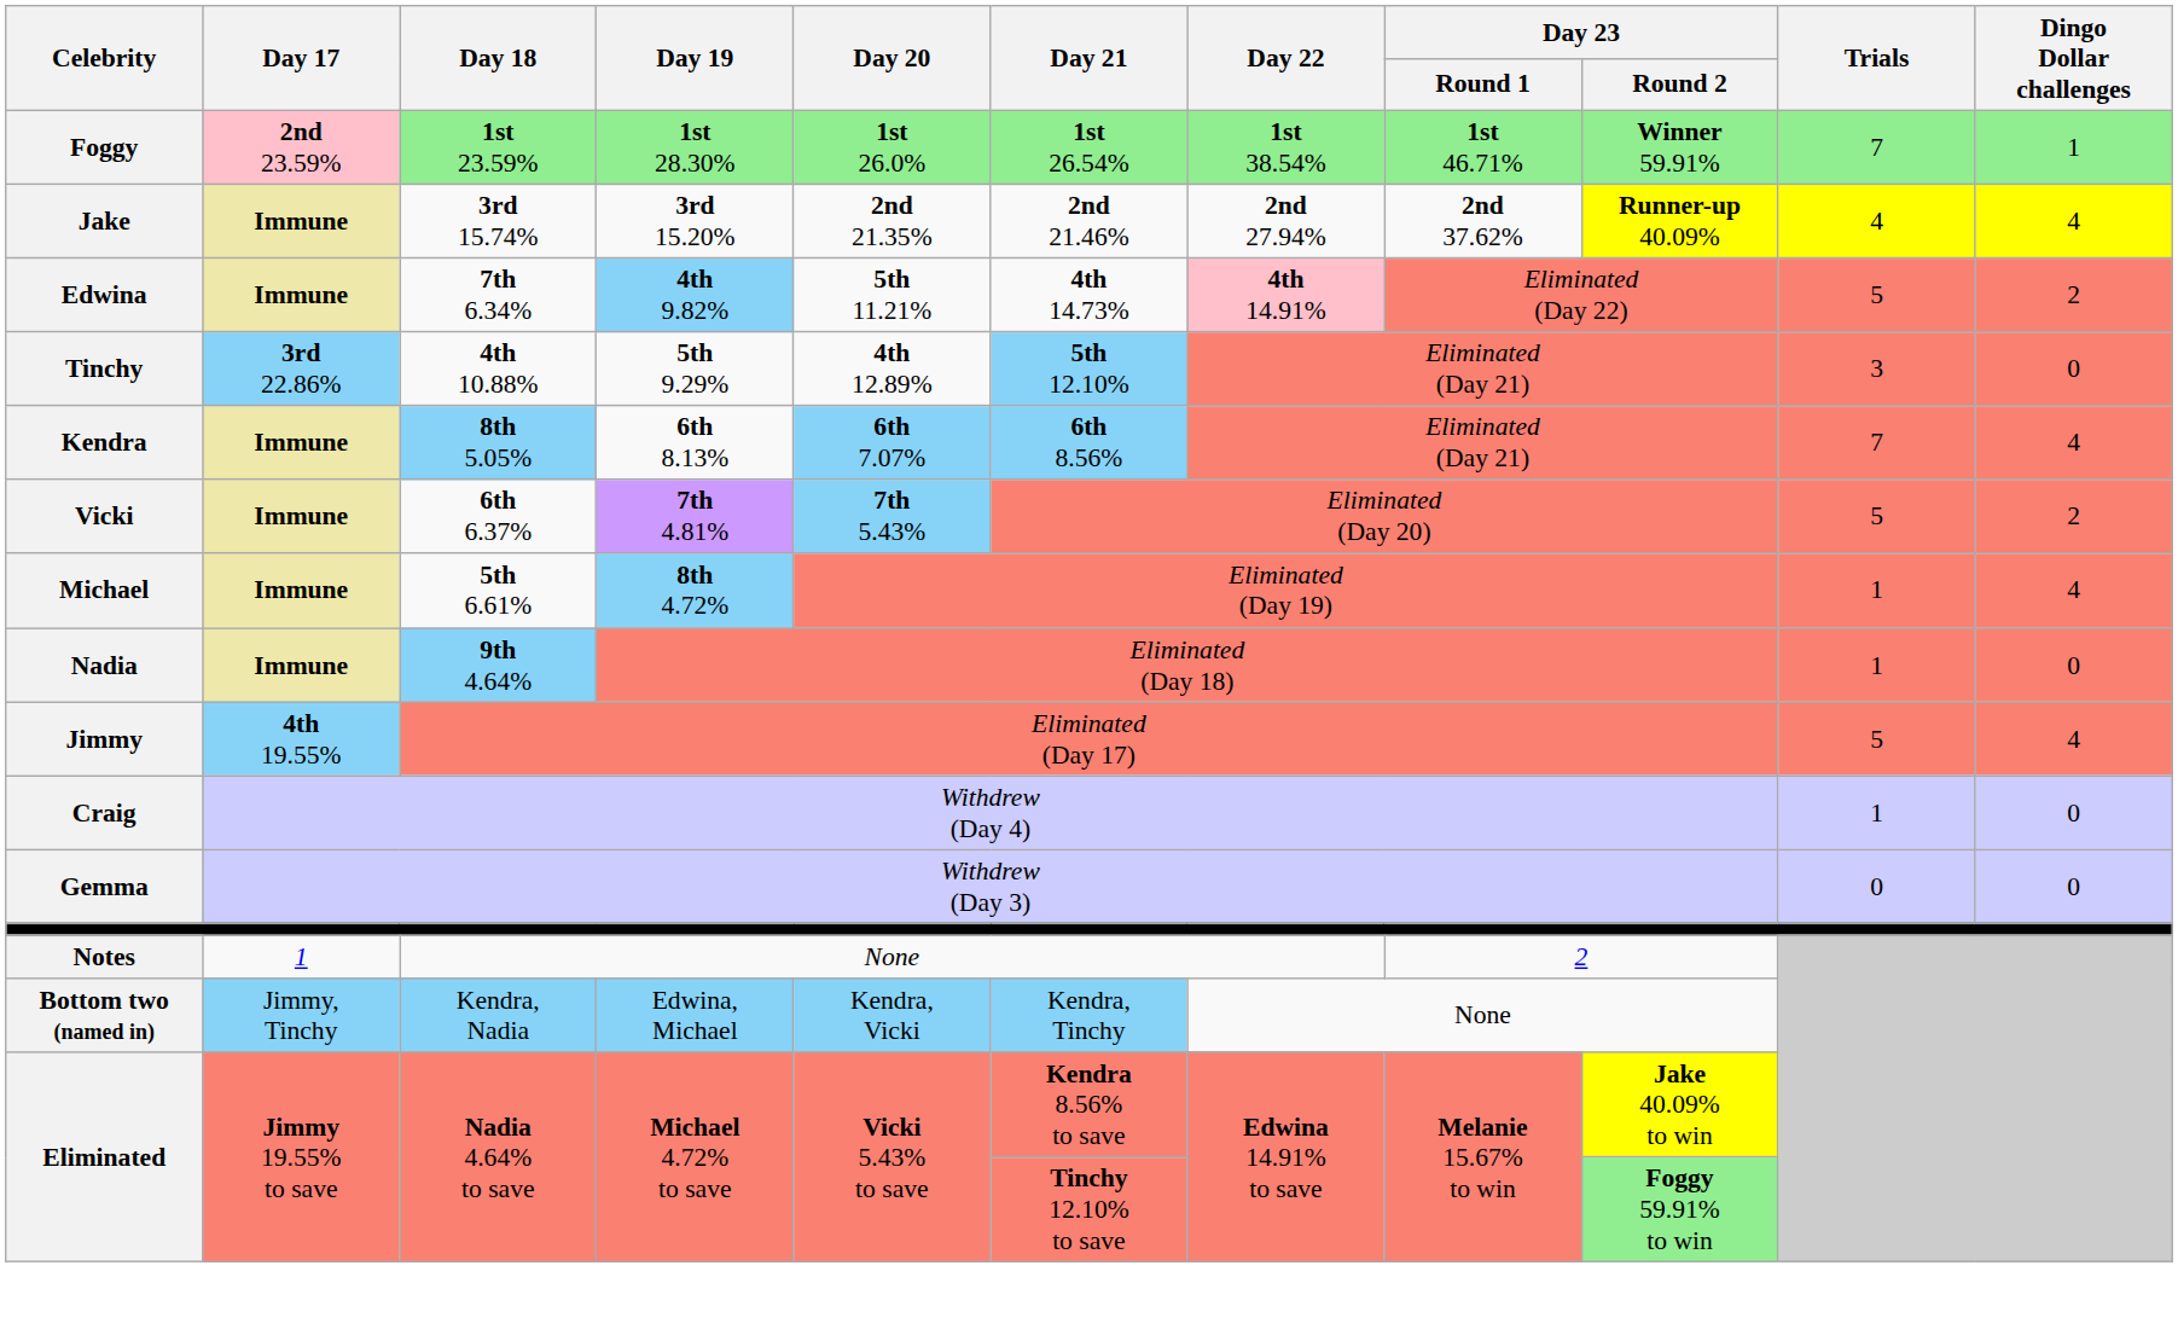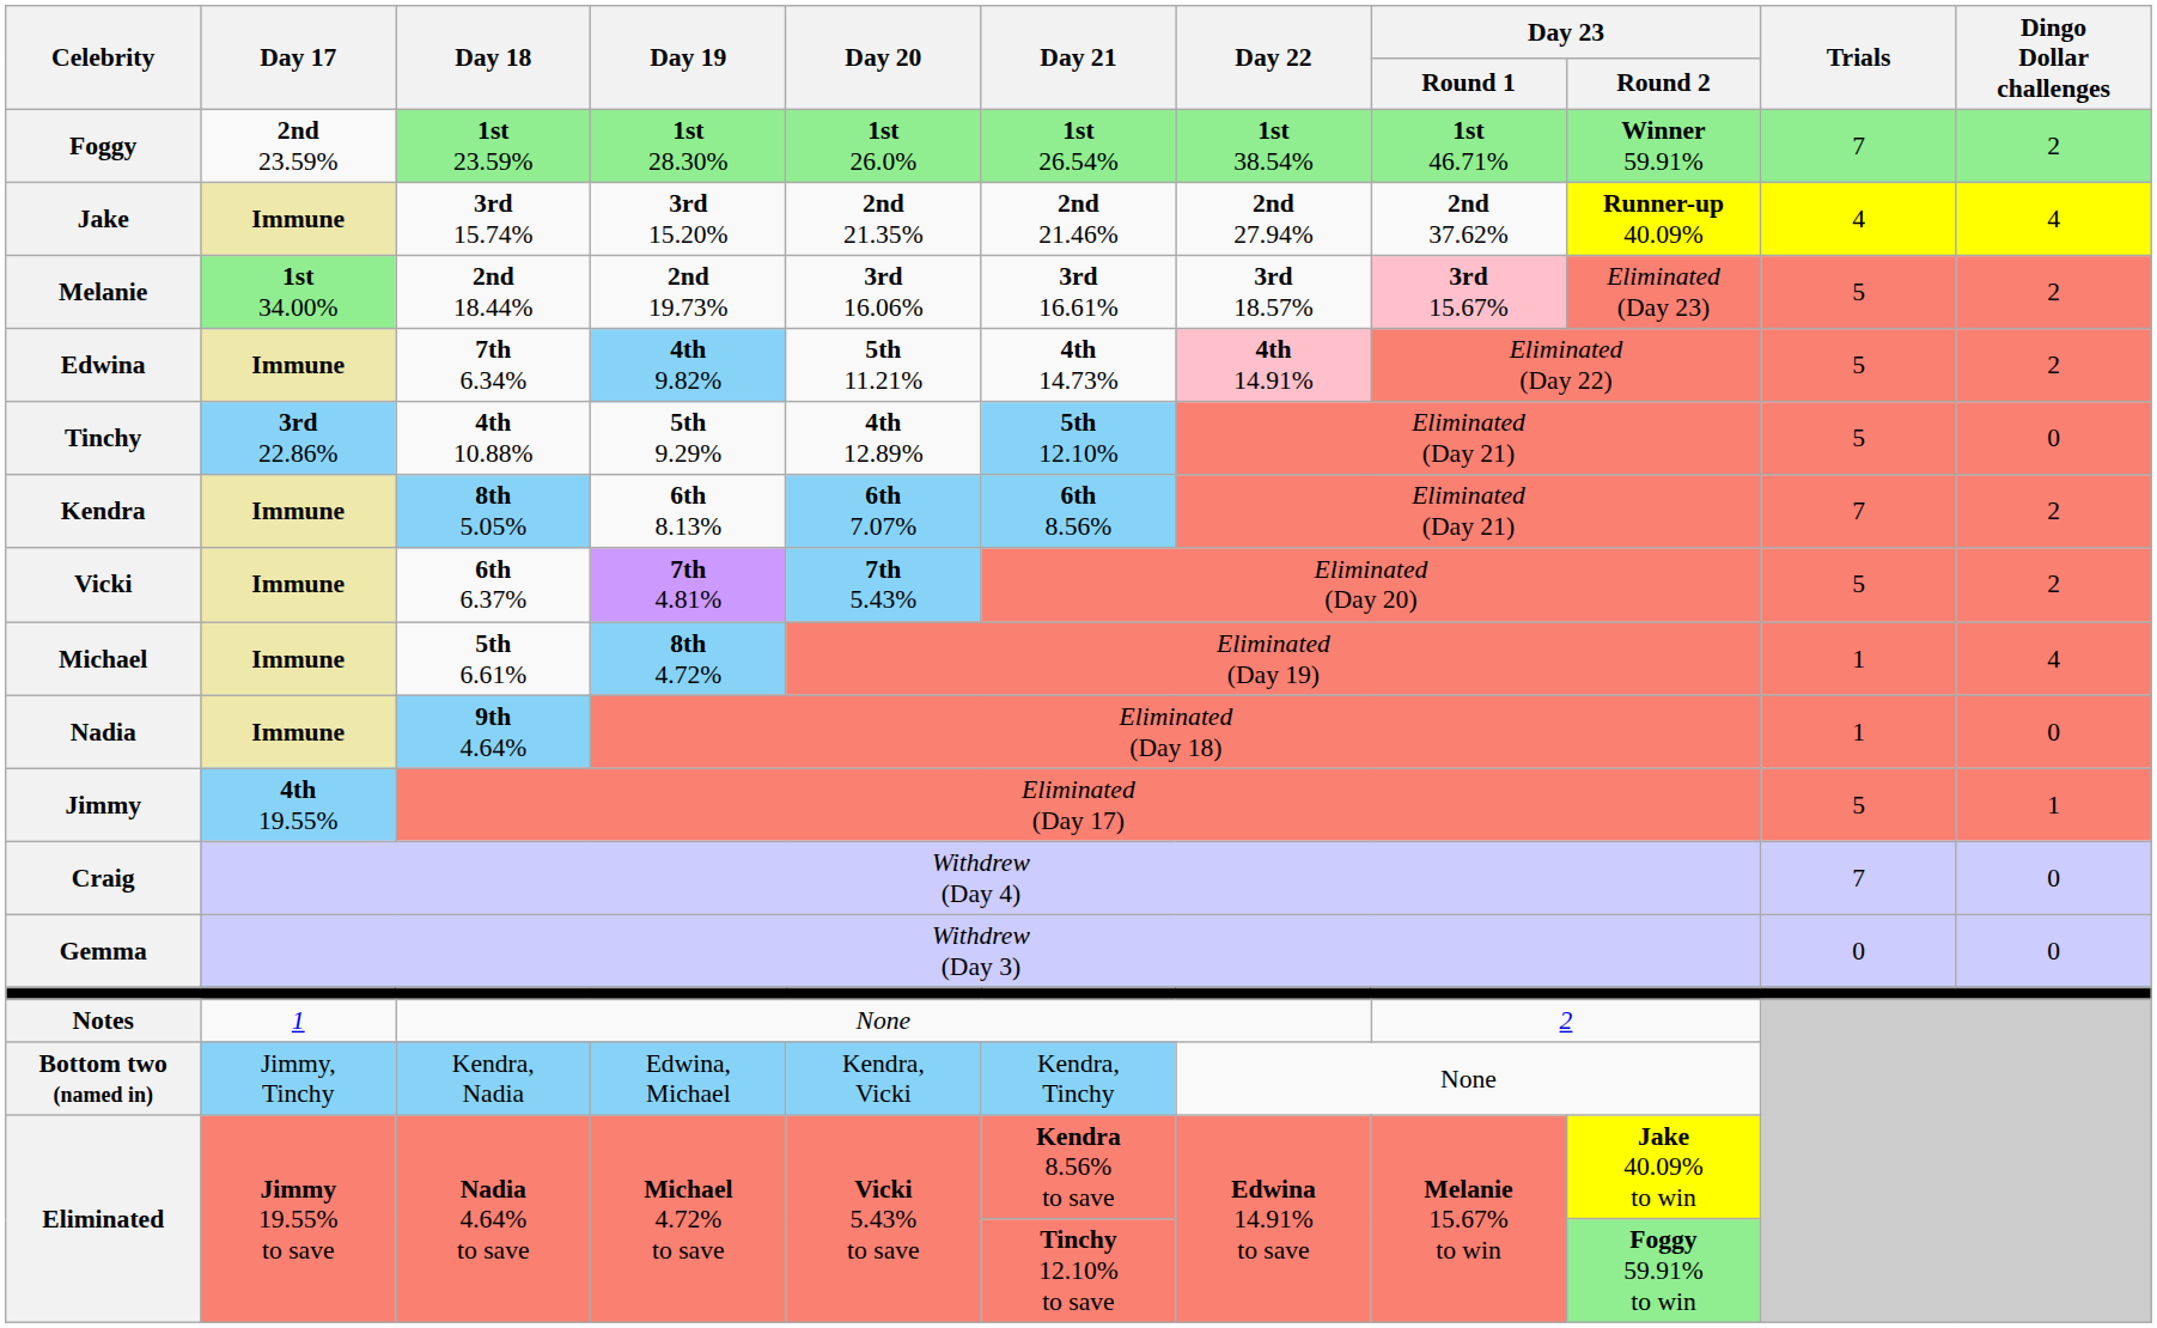 <table class="wikitable" style="text-align:center; font-size:95%; width:100%;">
 <tr>
 <th style="width:7%" rowspan=2>Celebrity</th>
 <th style="width:7%" rowspan=2>Day 17</th>
 <th style="width:7%" rowspan=2>Day 18</th>
 <th style="width:7%" rowspan=2>Day 19</th>
 <th style="width:7%" rowspan=2>Day 20</th>
 <th style="width:7%" rowspan=2>Day 21</th>
 <th style="width:7%" rowspan=2>Day 22</th>
 <th style="width:7%" colspan=2>Day 23</th>
 <th style="width:7%" rowspan=2>Trials</th>
 <th style="width:7%" rowspan=2>Dingo<br>Dollar<br>challenges</th>
 </tr>
 <tr>
 <th style="width:7%">Round 1</th>
 <th style="width:7%">Round 2</th>
 </tr>
 <tr>
 <th>Foggy</th>
-<td style="background: pink;"><strong>2nd</strong><br>23.59%</td>
+<td><strong>2nd</strong><br>23.59%</td>
 <td style="background:lightgreen;"><strong>1st</strong><br>23.59%</td>
 <td style="background:lightgreen;"><strong>1st</strong><br>28.30%</td>
 <td style="background:lightgreen;"><strong>1st</strong><br>26.0%</td>
 <td style="background:lightgreen;"><strong>1st</strong><br>26.54%</td>
 <td style="background:lightgreen;"><strong>1st</strong><br>38.54%</td>
 <td style="background:lightgreen;"><strong>1st</strong><br>46.71%</td>
 <td style="background:lightgreen"><strong>Winner</strong><br>59.91%</td>
 <td style="background:lightgreen">7</td>
-<td style="background:lightgreen">1</td>
+<td style="background:lightgreen">2</td>
 </tr>
 <tr>
 <th>Jake</th>
 <td style="background:#eee8aa;"><strong>Immune</strong></td>
 <td><strong>3rd</strong><br>15.74%</td>
 <td><strong>3rd</strong><br>15.20%</td>
 <td><strong>2nd</strong><br>21.35%</td>
 <td><strong>2nd</strong><br>21.46%</td>
 <td><strong>2nd</strong> <br>27.94%</td>
 <td><strong>2nd</strong><br>37.62%</td>
 <td style="background:yellow;"><strong>Runner-up</strong><br>40.09%</td>
 <td style="background:yellow;">4</td>
 <td style="background:yellow;">4</td>
+</tr>
+<tr>
+<th>Melanie</th>
+<td style="background:lightgreen;"><strong>1st</strong><br>34.00%</td>
+<td><strong>2nd</strong><br>18.44%</td>
+<td><strong>2nd</strong><br>19.73%</td>
+<td><strong>3rd</strong><br>16.06%</td>
+<td><strong>3rd</strong><br>16.61%</td>
+<td><strong>3rd</strong><br>18.57%</td>
+<td style="background:pink"><strong>3rd</strong><br>15.67%</td>
+<td style="background:salmon;"><em>Eliminated</em><br>(Day 23)</td>
+<td style="background:salmon;">5</td>
+<td style="background:salmon;">2</td>
 </tr>
 <tr>
 <th>Edwina</th>
 <td style="background:#eee8aa;"><strong>Immune</strong></td>
 <td><strong>7th</strong><br>6.34%</td>
 <td style="background:#87D3F8"><strong>4th</strong><br>9.82%</td>
 <td><strong>5th</strong><br>11.21%</td>
 <td><strong>4th</strong><br>14.73%</td>
 <td style="background:pink"><strong>4th</strong><br>14.91%</td>
 <td colspan="2" style="background:salmon;"><em>Eliminated</em><br>(Day 22)</td>
 <td style="background:salmon;">5</td>
 <td style="background:salmon;">2</td>
 </tr>
 <tr>
 <th>Tinchy</th>
 <td style="background:#87D3F8"><strong>3rd</strong><br>22.86%</td>
 <td><strong>4th</strong><br>10.88%</td>
 <td><strong>5th</strong><br>9.29%</td>
 <td><strong>4th</strong><br>12.89%</td>
 <td style="background:#87D3F8"><strong>5th</strong><br>12.10%</td>
 <td style="background:salmon;" colspan="3"><em>Eliminated</em><br>(Day 21)</td>
-<td style="background:salmon;">3</td>
+<td style="background:salmon;">5</td>
 <td style="background:salmon;">0</td>
 </tr>
 <tr>
 <th>Kendra</th>
 <td style="background:#eee8aa;"><strong>Immune</strong></td>
 <td style="background:#87D3F8"><strong>8th</strong><br>5.05%</td>
 <td><strong>6th</strong><br>8.13%</td>
 <td style="background:#87D3F8"><strong>6th</strong><br>7.07%</td>
 <td style="background:#87D3F8"><strong>6th</strong><br>8.56%</td>
 <td style="background:salmon;" colspan="3"><em>Eliminated</em><br>(Day 21)</td>
 <td style="background:salmon;">7</td>
-<td style="background:salmon;">4</td>
+<td style="background:salmon;">2</td>
 </tr>
 <tr>
 <th>Vicki</th>
 <td style="background:#eee8aa;"><strong>Immune</strong></td>
 <td><strong>6th</strong><br>6.37%</td>
 <td style="background:#cc99ff"><strong>7th</strong><br>4.81%</td>
 <td style="background:#87D3F8"><strong>7th</strong><br>5.43%</td>
 <td style="background:salmon;" colspan="4"><em>Eliminated</em><br>(Day 20)</td>
 <td style="background:salmon;">5</td>
 <td style="background:salmon;">2</td>
 </tr>
 <tr>
 <th>Michael</th>
 <td style="background:#eee8aa;"><strong>Immune</strong></td>
 <td><strong>5th</strong><br>6.61%</td>
 <td style="background:#87D3F8"><strong>8th</strong><br>4.72%</td>
 <td style="background:salmon;" colspan="5"><em>Eliminated</em><br>(Day 19)</td>
 <td style="background:salmon;">1</td>
 <td style="background:salmon;">4</td>
 </tr>
 <tr>
 <th>Nadia</th>
 <td style="background:#eee8aa;"><strong>Immune</strong></td>
 <td style="background:#87D3F8"><strong>9th</strong><br>4.64%</td>
 <td style="background:salmon;" colspan="6"><em>Eliminated</em><br>(Day 18)</td>
 <td style="background:salmon;">1</td>
 <td style="background:salmon;">0</td>
 </tr>
 <tr>
 <th>Jimmy</th>
 <td style="background:#87D3F8"><strong>4th</strong><br>19.55%</td>
 <td style="background:salmon;" colspan="7"><em>Eliminated</em><br>(Day 17)</td>
 <td style="background:salmon;">5</td>
-<td style="background:salmon;">4</td>
+<td style="background:salmon;">1</td>
 </tr>
 <tr>
 <th>Craig</th>
 <td style="background:#ccf" colspan=8><em>Withdrew</em><br>(Day 4)</td>
-<td style="background:#ccf">1</td>
+<td style="background:#ccf">7</td>
 <td style="background:#ccf;">0</td>
 </tr>
 <tr>
 <th>Gemma</th>
 <td style="background:#ccf" colspan=8><em>Withdrew</em><br>(Day 3)</td>
 <td style="background:#ccf">0</td>
 <td style="background:#ccf;">0</td>
 </tr>
 <tr>
 <td style="background:#000;" colspan="11"></td>
 </tr>
 <tr>
 <th>Notes</th>
 <td><em><cite><a href='#'>1</a></cite></em></td>
 <td colspan=5><em>None</em></td>
 <td colspan=2><em><cite><a href='#'>2</a></cite></em></td>
 <td rowspan=4 colspan=2 style=background:#ccc></td>
 </tr>
 <tr>
 <th>Bottom two<br><small>(named in)</small></th>
 <td style="background:#87D3F8">Jimmy,<br> Tinchy</td>
 <td style="background:#87D3F8">Kendra,<br>Nadia</td>
 <td style="background:#87D3F8">Edwina,<br>Michael</td>
 <td style="background:#87D3F8">Kendra,<br> Vicki</td>
 <td style="background:#87D3F8">Kendra,<br>Tinchy</td>
 <td colspan=3>None</td>
 </tr>
 <tr>
 <th rowspan="2">Eliminated</th>
 <td style=background:salmon rowspan=2><strong>Jimmy</strong><br>19.55%<br>to save</td>
 <td style=background:salmon rowspan=2><strong>Nadia</strong><br>4.64%<br>to save</td>
 <td style=background:salmon rowspan=2><strong>Michael</strong><br>4.72%<br>to save</td>
 <td style=background:salmon rowspan=2><strong>Vicki</strong> <br>5.43%<br>to save</td>
 <td style=background:salmon><strong>Kendra</strong> <br>8.56%<br>to save</td>
 <td style=background:salmon rowspan=2><strong>Edwina</strong><br>14.91%<br>to save</td>
 <td style=background:salmon rowspan=2><strong>Melanie</strong><br>15.67%<br>to win</td>
 <td style="background:yellow"><strong>Jake</strong><br>40.09%<br>to win</td>
 </tr>
 <tr>
 <td style=background:salmon><strong>Tinchy</strong> <br>12.10%<br>to save</td>
 <td style="background:lightgreen"><strong>Foggy</strong><br>59.91%<br>to win</td>
 </tr>
 </table>
